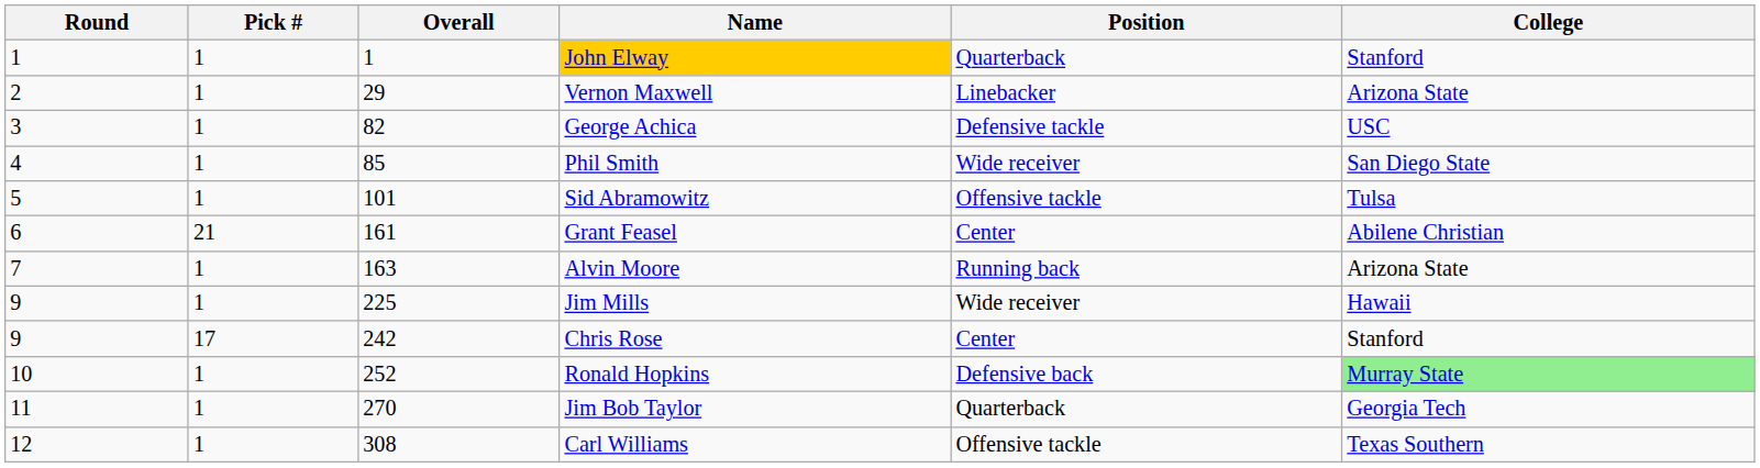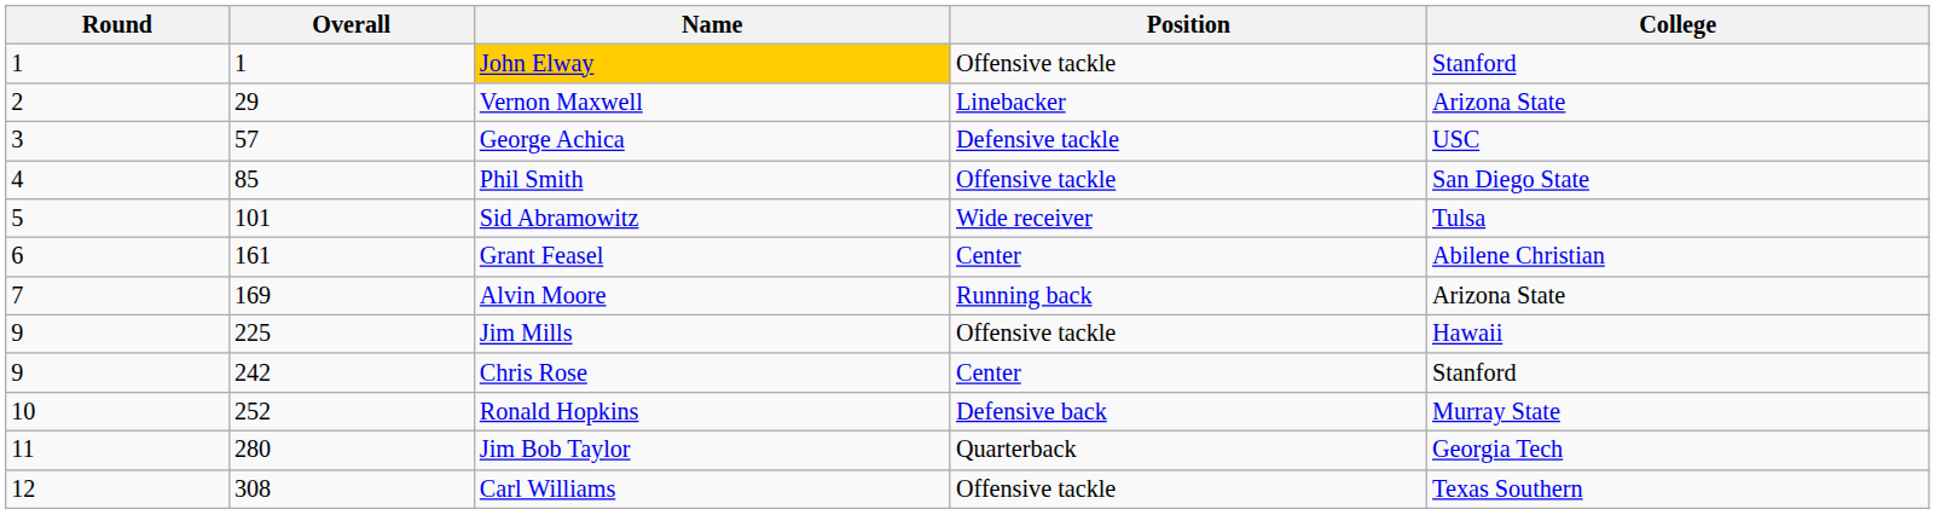 <table class="wikitable sortable sortable" style="width: 100%">
 <tr>
 <th>Round</th>
-<th>Pick #</th>
 <th>Overall</th>
 <th>Name</th>
 <th>Position</th>
 <th>College</th>
 </tr>
 <tr>
 <td>1</td>
 <td>1</td>
-<td>1</td>
 <td bgcolor=#FFCC00><a href='#'>John Elway</a></td>
-<td><a href='#'>Quarterback</a></td>
+<td>Offensive tackle</td>
 <td><a href='#'>Stanford</a></td>
 </tr>
 <tr>
 <td>2</td>
-<td>1</td>
 <td>29</td>
 <td><a href='#'>Vernon Maxwell</a></td>
 <td><a href='#'>Linebacker</a></td>
 <td><a href='#'>Arizona State</a></td>
 </tr>
 <tr>
 <td>3</td>
-<td>1</td>
-<td>82</td>
+<td>57</td>
 <td><a href='#'>George Achica</a></td>
 <td><a href='#'>Defensive tackle</a></td>
 <td><a href='#'>USC</a></td>
 </tr>
 <tr>
 <td>4</td>
-<td>1</td>
 <td>85</td>
 <td><a href='#'>Phil Smith</a></td>
-<td><a href='#'>Wide receiver</a></td>
+<td><a href='#'>Offensive tackle</a></td>
 <td><a href='#'>San Diego State</a></td>
 </tr>
 <tr>
 <td>5</td>
-<td>1</td>
 <td>101</td>
 <td><a href='#'>Sid Abramowitz</a></td>
-<td><a href='#'>Offensive tackle</a></td>
+<td><a href='#'>Wide receiver</a></td>
 <td><a href='#'>Tulsa</a></td>
 </tr>
 <tr>
 <td>6</td>
-<td>21</td>
 <td>161</td>
 <td><a href='#'>Grant Feasel</a></td>
 <td><a href='#'>Center</a></td>
 <td><a href='#'>Abilene Christian</a></td>
 </tr>
 <tr>
 <td>7</td>
-<td>1</td>
-<td>163</td>
+<td>169</td>
 <td><a href='#'>Alvin Moore</a></td>
 <td><a href='#'>Running back</a></td>
 <td>Arizona State</td>
 </tr>
 <tr>
 <td>9</td>
-<td>1</td>
 <td>225</td>
 <td><a href='#'>Jim Mills</a></td>
-<td>Wide receiver</td>
+<td>Offensive tackle</td>
 <td><a href='#'>Hawaii</a></td>
 </tr>
 <tr>
 <td>9</td>
-<td>17</td>
 <td>242</td>
 <td><a href='#'>Chris Rose</a></td>
 <td><a href='#'>Center</a></td>
 <td>Stanford</td>
 </tr>
 <tr>
 <td>10</td>
-<td>1</td>
 <td>252</td>
 <td><a href='#'>Ronald Hopkins</a></td>
 <td><a href='#'>Defensive back</a></td>
-<td style="background: lightgreen;"><a href='#'>Murray State</a></td>
+<td><a href='#'>Murray State</a></td>
 </tr>
 <tr>
 <td>11</td>
-<td>1</td>
-<td>270</td>
+<td>280</td>
 <td><a href='#'>Jim Bob Taylor</a></td>
 <td>Quarterback</td>
 <td><a href='#'>Georgia Tech</a></td>
 </tr>
 <tr>
 <td>12</td>
-<td>1</td>
 <td>308</td>
 <td><a href='#'>Carl Williams</a></td>
 <td>Offensive tackle</td>
 <td><a href='#'>Texas Southern</a></td>
 </tr>
 </table>
